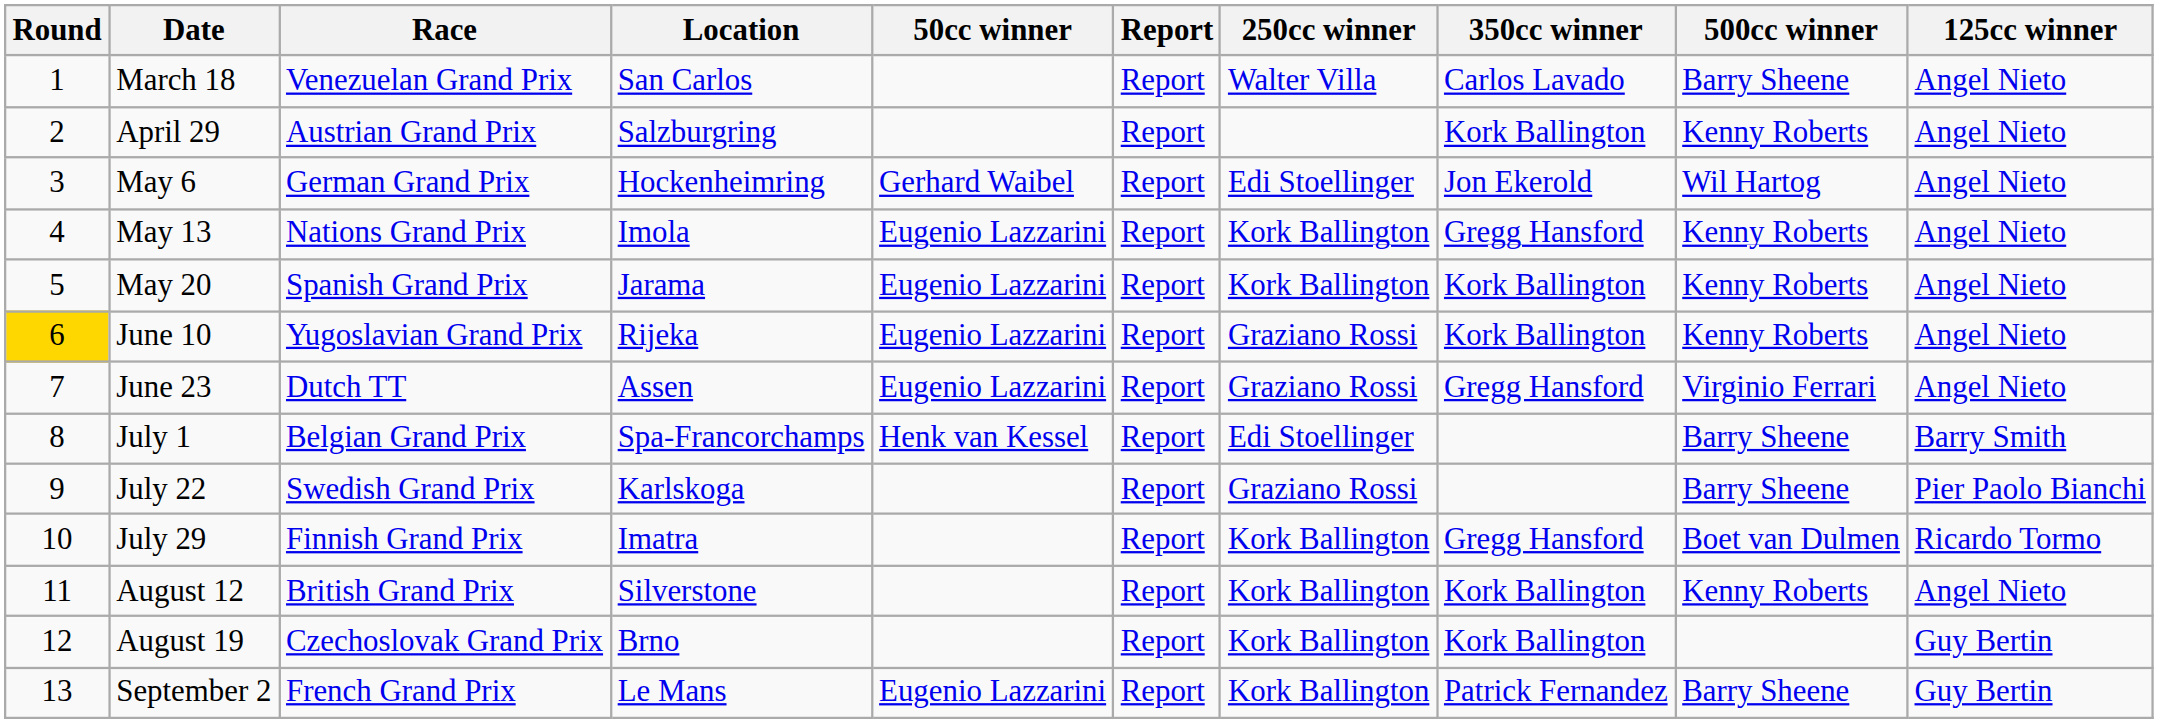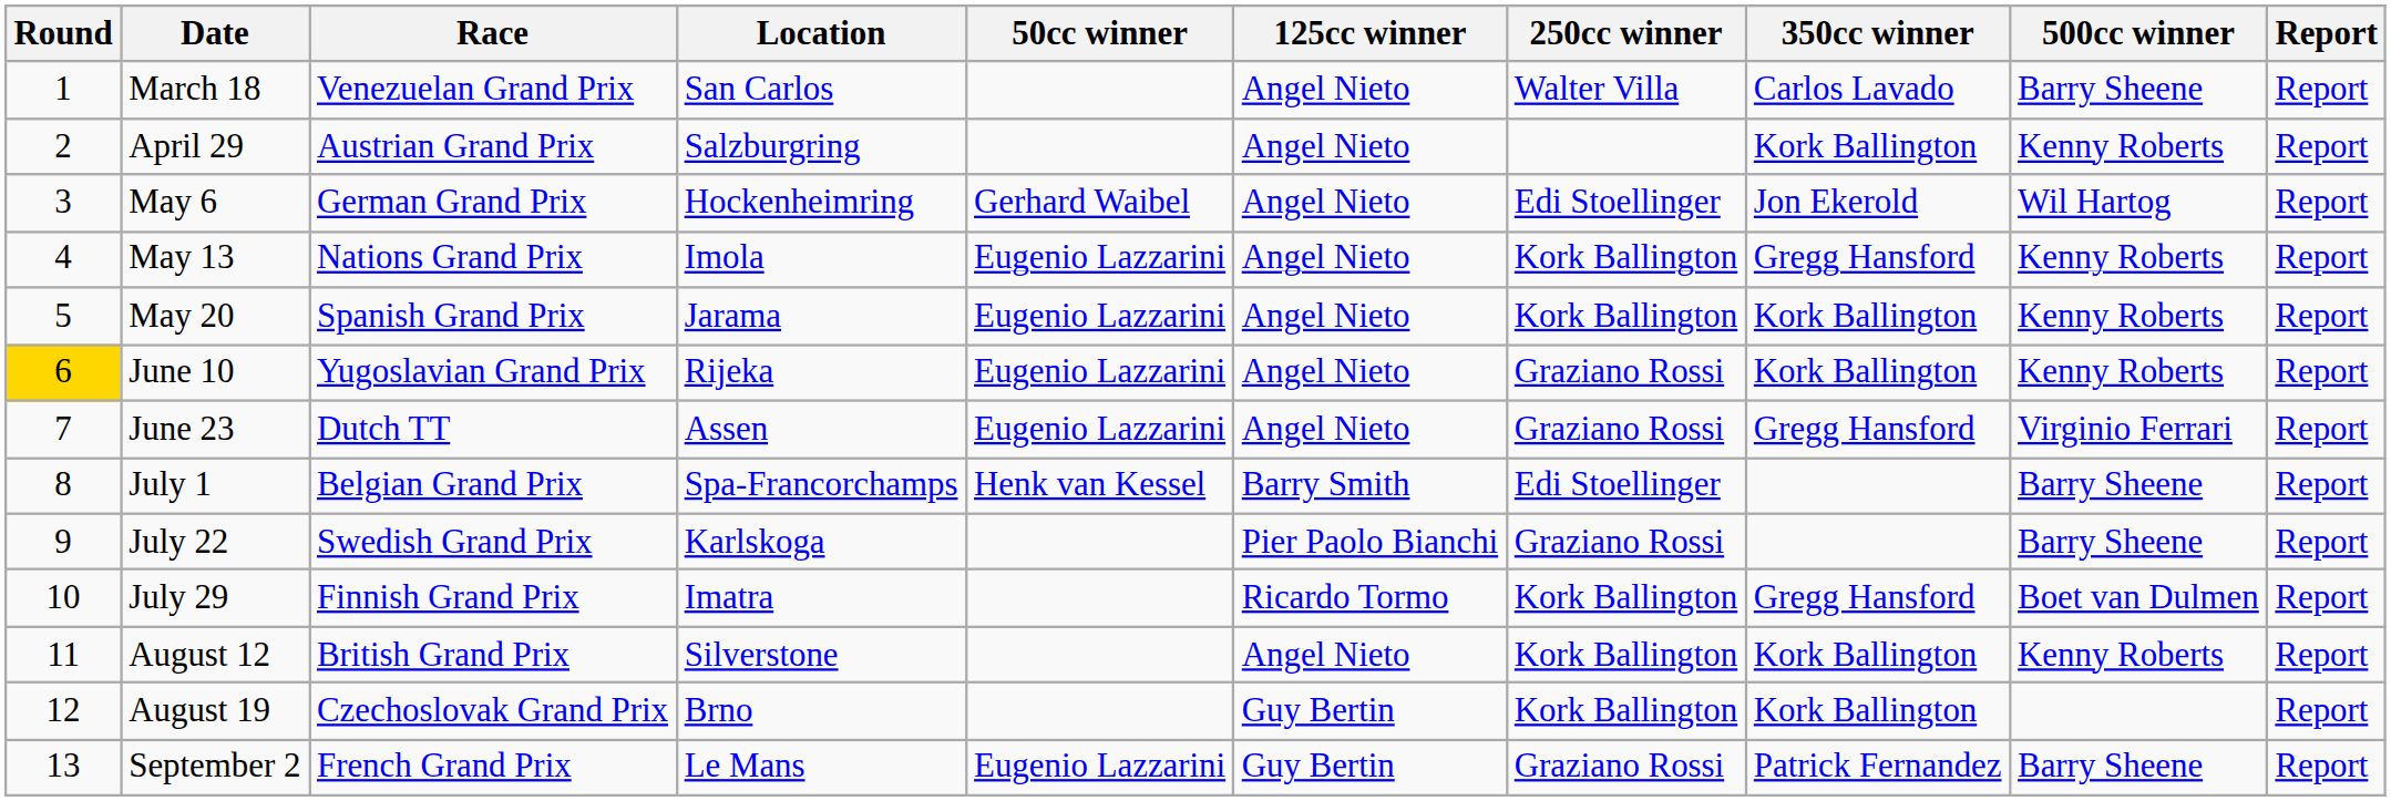 <table class="wikitable" style="font-size: 85%;">
 <tr>
 <th>Round</th>
 <th>Date</th>
 <th>Race</th>
 <th>Location</th>
 <th>50cc winner</th>
-<th>Report</th>
+<th>125cc winner</th>
 <th>250cc winner</th>
 <th>350cc winner</th>
 <th>500cc winner</th>
-<th>125cc winner</th>
+<th>Report</th>
 </tr>
 <tr>
 <td align="center">1</td>
 <td>March 18</td>
 <td> <a href='#'>Venezuelan Grand Prix</a></td>
 <td><a href='#'>San Carlos</a></td>
 <td></td>
-<td><a href='#'>Report</a></td>
+<td> <a href='#'>Angel Nieto</a></td>
 <td> <a href='#'>Walter Villa</a></td>
 <td> <a href='#'>Carlos Lavado</a></td>
 <td> <a href='#'>Barry Sheene</a></td>
-<td> <a href='#'>Angel Nieto</a></td>
+<td><a href='#'>Report</a></td>
 </tr>
 <tr>
 <td align="center">2</td>
 <td>April 29</td>
 <td> <a href='#'>Austrian Grand Prix</a></td>
 <td><a href='#'>Salzburgring</a></td>
 <td></td>
-<td><a href='#'>Report</a></td>
+<td> <a href='#'>Angel Nieto</a></td>
 <td></td>
 <td> <a href='#'>Kork Ballington</a></td>
 <td> <a href='#'>Kenny Roberts</a></td>
-<td> <a href='#'>Angel Nieto</a></td>
+<td><a href='#'>Report</a></td>
 </tr>
 <tr>
 <td align="center">3</td>
 <td>May 6</td>
 <td> <a href='#'>German Grand Prix</a></td>
 <td><a href='#'>Hockenheimring</a></td>
 <td> <a href='#'>Gerhard Waibel</a></td>
-<td><a href='#'>Report</a></td>
+<td> <a href='#'>Angel Nieto</a></td>
 <td> <a href='#'>Edi Stoellinger</a></td>
 <td> <a href='#'>Jon Ekerold</a></td>
 <td> <a href='#'>Wil Hartog</a></td>
-<td> <a href='#'>Angel Nieto</a></td>
+<td><a href='#'>Report</a></td>
 </tr>
 <tr>
 <td align="center">4</td>
 <td>May 13</td>
 <td> <a href='#'>Nations Grand Prix</a></td>
 <td><a href='#'>Imola</a></td>
 <td> <a href='#'>Eugenio Lazzarini</a></td>
-<td><a href='#'>Report</a></td>
+<td> <a href='#'>Angel Nieto</a></td>
 <td> <a href='#'>Kork Ballington</a></td>
 <td> <a href='#'>Gregg Hansford</a></td>
 <td> <a href='#'>Kenny Roberts</a></td>
-<td> <a href='#'>Angel Nieto</a></td>
+<td><a href='#'>Report</a></td>
 </tr>
 <tr>
 <td align="center">5</td>
 <td>May 20</td>
 <td> <a href='#'>Spanish Grand Prix</a></td>
 <td><a href='#'>Jarama</a></td>
 <td> <a href='#'>Eugenio Lazzarini</a></td>
-<td><a href='#'>Report</a></td>
+<td> <a href='#'>Angel Nieto</a></td>
 <td> <a href='#'>Kork Ballington</a></td>
 <td> <a href='#'>Kork Ballington</a></td>
 <td> <a href='#'>Kenny Roberts</a></td>
-<td> <a href='#'>Angel Nieto</a></td>
+<td><a href='#'>Report</a></td>
 </tr>
 <tr>
 <td align="center" style="background: gold;">6</td>
 <td>June 10</td>
 <td> <a href='#'>Yugoslavian Grand Prix</a></td>
 <td><a href='#'>Rijeka</a></td>
 <td> <a href='#'>Eugenio Lazzarini</a></td>
-<td><a href='#'>Report</a></td>
+<td> <a href='#'>Angel Nieto</a></td>
 <td> <a href='#'>Graziano Rossi</a></td>
 <td> <a href='#'>Kork Ballington</a></td>
 <td> <a href='#'>Kenny Roberts</a></td>
-<td> <a href='#'>Angel Nieto</a></td>
+<td><a href='#'>Report</a></td>
 </tr>
 <tr>
 <td align="center">7</td>
 <td>June 23</td>
 <td> <a href='#'>Dutch TT</a></td>
 <td><a href='#'>Assen</a></td>
 <td> <a href='#'>Eugenio Lazzarini</a></td>
-<td><a href='#'>Report</a></td>
+<td> <a href='#'>Angel Nieto</a></td>
 <td> <a href='#'>Graziano Rossi</a></td>
 <td> <a href='#'>Gregg Hansford</a></td>
 <td> <a href='#'>Virginio Ferrari</a></td>
-<td> <a href='#'>Angel Nieto</a></td>
+<td><a href='#'>Report</a></td>
 </tr>
 <tr>
 <td align="center">8</td>
 <td>July 1</td>
 <td> <a href='#'>Belgian Grand Prix</a></td>
 <td><a href='#'>Spa-Francorchamps</a></td>
 <td> <a href='#'>Henk van Kessel</a></td>
-<td><a href='#'>Report</a></td>
+<td> <a href='#'>Barry Smith</a></td>
 <td> <a href='#'>Edi Stoellinger</a></td>
 <td></td>
 <td> <a href='#'>Barry Sheene</a></td>
-<td> <a href='#'>Barry Smith</a></td>
+<td><a href='#'>Report</a></td>
 </tr>
 <tr>
 <td align="center">9</td>
 <td>July 22</td>
 <td> <a href='#'>Swedish Grand Prix</a></td>
 <td><a href='#'>Karlskoga</a></td>
 <td></td>
-<td><a href='#'>Report</a></td>
+<td> <a href='#'>Pier Paolo Bianchi</a></td>
 <td> <a href='#'>Graziano Rossi</a></td>
 <td></td>
 <td> <a href='#'>Barry Sheene</a></td>
-<td> <a href='#'>Pier Paolo Bianchi</a></td>
+<td><a href='#'>Report</a></td>
 </tr>
 <tr>
 <td align="center">10</td>
 <td>July 29</td>
 <td> <a href='#'>Finnish Grand Prix</a></td>
 <td><a href='#'>Imatra</a></td>
 <td></td>
-<td><a href='#'>Report</a></td>
+<td> <a href='#'>Ricardo Tormo</a></td>
 <td> <a href='#'>Kork Ballington</a></td>
 <td> <a href='#'>Gregg Hansford</a></td>
 <td> <a href='#'>Boet van Dulmen</a></td>
-<td> <a href='#'>Ricardo Tormo</a></td>
+<td><a href='#'>Report</a></td>
 </tr>
 <tr>
 <td align="center">11</td>
 <td>August 12</td>
 <td> <a href='#'>British Grand Prix</a></td>
 <td><a href='#'>Silverstone</a></td>
 <td></td>
-<td><a href='#'>Report</a></td>
+<td> <a href='#'>Angel Nieto</a></td>
 <td> <a href='#'>Kork Ballington</a></td>
 <td> <a href='#'>Kork Ballington</a></td>
 <td> <a href='#'>Kenny Roberts</a></td>
-<td> <a href='#'>Angel Nieto</a></td>
+<td><a href='#'>Report</a></td>
 </tr>
 <tr>
 <td align="center">12</td>
 <td>August 19</td>
 <td> <a href='#'>Czechoslovak Grand Prix</a></td>
 <td><a href='#'>Brno</a></td>
 <td></td>
-<td><a href='#'>Report</a></td>
+<td> <a href='#'>Guy Bertin</a></td>
 <td> <a href='#'>Kork Ballington</a></td>
 <td> <a href='#'>Kork Ballington</a></td>
 <td></td>
-<td> <a href='#'>Guy Bertin</a></td>
+<td><a href='#'>Report</a></td>
 </tr>
 <tr>
 <td align="center">13</td>
 <td>September 2</td>
 <td> <a href='#'>French Grand Prix</a></td>
 <td><a href='#'>Le Mans</a></td>
 <td> <a href='#'>Eugenio Lazzarini</a></td>
-<td><a href='#'>Report</a></td>
-<td> <a href='#'>Kork Ballington</a></td>
+<td> <a href='#'>Guy Bertin</a></td>
+<td> <a href='#'>Graziano Rossi</a></td>
 <td> <a href='#'>Patrick Fernandez</a></td>
 <td> <a href='#'>Barry Sheene</a></td>
-<td> <a href='#'>Guy Bertin</a></td>
+<td><a href='#'>Report</a></td>
 </tr>
 </table>
